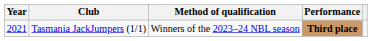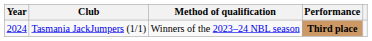 <table class="wikitable plainrowheaders sortable" style="text-align:center;">
 <tr>
 <th scope="col">Year</th>
 <th scope="col">Club</th>
 <th scope="col">Method of qualification</th>
 <th scope="col">Performance</th>
 <th class="unsortable"></th>
 </tr>
 <tr align="center">
-<td scope="row"><a href='#'>2021</a></td>
+<td scope="row"><a href='#'>2024</a></td>
 <td align="left"> <a href='#'>Tasmania JackJumpers</a> (1/1)</td>
 <td align="left">Winners of the <a href='#'>2023–24 NBL season</a></td>
 <td bgcolor="cc9966"><strong>Third place</strong></td>
 <td></td>
 </tr>
 </table>
